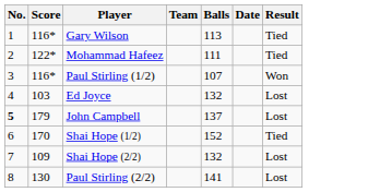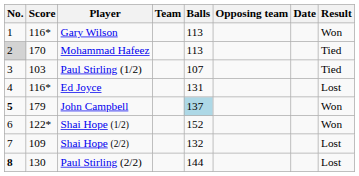 <table class="wikitable sortable" style="font-size:95%">
 <tr>
 <th>No.</th>
 <th>Score</th>
 <th>Player</th>
 <th>Team</th>
 <th>Balls</th>
+<th>Opposing team</th>
 <th>Date</th>
 <th>Result</th>
 </tr>
 <tr>
 <td>1</td>
 <td>116*</td>
 <td><a href='#'>Gary Wilson</a></td>
 <td></td>
 <td> 113</td>
 <td></td>
-<td>Tied</td>
+<td></td>
+<td>Won</td>
 </tr>
 <tr>
-<td>2</td>
-<td>122*</td>
+<td style="background: lightgrey;">2</td>
+<td>170</td>
 <td><a href='#'>Mohammad Hafeez</a></td>
 <td></td>
-<td> 111</td>
+<td> 113</td>
+<td></td>
 <td></td>
 <td>Tied</td>
 </tr>
 <tr>
 <td>3</td>
-<td>116*</td>
+<td>103</td>
 <td><a href='#'>Paul Stirling</a> (1/2)</td>
 <td></td>
 <td> 107</td>
 <td></td>
-<td>Won</td>
+<td></td>
+<td>Tied</td>
 </tr>
 <tr>
 <td>4</td>
-<td>103</td>
+<td>116*</td>
 <td><a href='#'>Ed Joyce</a></td>
 <td></td>
-<td> 132</td>
+<td> 131</td>
+<td></td>
 <td></td>
 <td>Lost</td>
 </tr>
 <tr>
 <td><strong>5</strong></td>
 <td>179</td>
 <td><a href='#'>John Campbell</a></td>
 <td></td>
-<td> 137</td>
+<td style="background: lightblue;"> 137</td>
 <td></td>
-<td>Lost</td>
+<td></td>
+<td>Won</td>
 </tr>
 <tr>
 <td>6</td>
-<td>170</td>
+<td>122*</td>
 <td><a href='#'>Shai Hope</a> <small>(1/2)</small></td>
 <td></td>
 <td> 152</td>
 <td></td>
-<td>Tied</td>
+<td></td>
+<td>Won</td>
 </tr>
 <tr>
 <td>7</td>
 <td>109</td>
 <td><a href='#'>Shai Hope</a> <small>(2/2)</small></td>
 <td></td>
 <td> 132</td>
 <td></td>
+<td></td>
 <td>Lost</td>
 </tr>
 <tr>
-<td>8</td>
+<td><strong>8</strong></td>
 <td>130</td>
 <td><a href='#'>Paul Stirling</a> (2/2)</td>
 <td></td>
-<td> 141</td>
+<td> 144</td>
+<td></td>
 <td></td>
 <td>Lost</td>
 </tr>
 </table>
